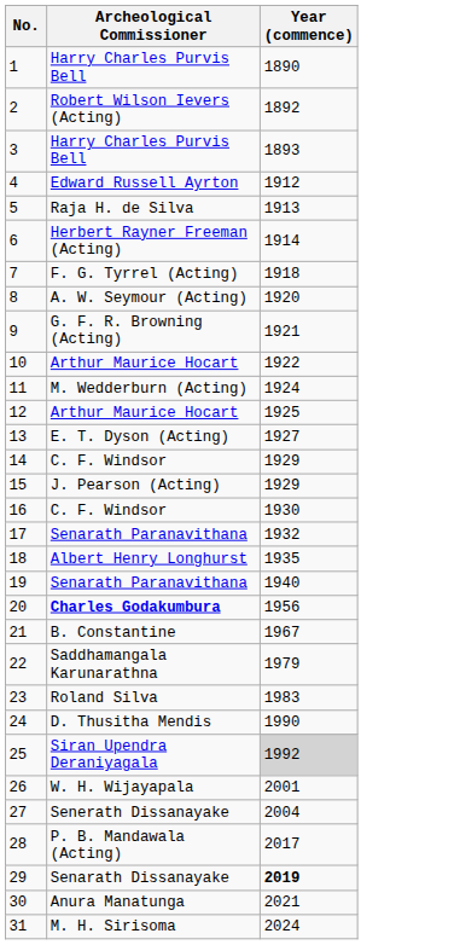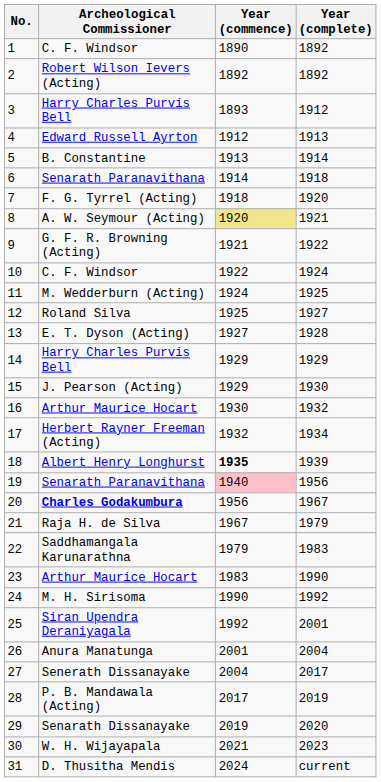 <table class="sortable wikitable">
 <tr>
 <th width="30">No.</th>
 <th width="180">Archeological Commissioner</th>
 <th width="50">Year (commence)</th>
+<th width="50">Year (complete)</th>
 </tr>
 <tr>
 <td>1</td>
-<td><a href='#'>Harry Charles Purvis Bell</a></td>
+<td>C. F. Windsor</td>
 <td>1890</td>
+<td>1892</td>
 </tr>
 <tr>
 <td>2</td>
 <td><a href='#'>Robert Wilson Ievers</a> (Acting)</td>
+<td>1892</td>
 <td>1892</td>
 </tr>
 <tr>
 <td>3</td>
 <td><a href='#'>Harry Charles Purvis Bell</a></td>
 <td>1893</td>
+<td>1912</td>
 </tr>
 <tr>
 <td>4</td>
 <td><a href='#'>Edward Russell Ayrton</a></td>
 <td>1912</td>
+<td>1913</td>
 </tr>
 <tr>
 <td>5</td>
-<td>Raja H. de Silva</td>
+<td>B. Constantine</td>
 <td>1913</td>
+<td>1914</td>
 </tr>
 <tr>
 <td>6</td>
-<td><a href='#'>Herbert Rayner Freeman</a> (Acting)</td>
+<td><a href='#'>Senarath Paranavithana</a></td>
 <td>1914</td>
+<td>1918</td>
 </tr>
 <tr>
 <td>7</td>
 <td>F. G. Tyrrel (Acting)</td>
 <td>1918</td>
+<td>1920</td>
 </tr>
 <tr>
 <td>8</td>
 <td>A. W. Seymour (Acting)</td>
-<td>1920</td>
+<td style="background: khaki;">1920</td>
+<td>1921</td>
 </tr>
 <tr>
 <td>9</td>
 <td>G. F. R. Browning (Acting)</td>
 <td>1921</td>
+<td>1922</td>
 </tr>
 <tr>
 <td>10</td>
-<td><a href='#'>Arthur Maurice Hocart</a></td>
+<td>C. F. Windsor</td>
 <td>1922</td>
+<td>1924</td>
 </tr>
 <tr>
 <td>11</td>
 <td>M. Wedderburn (Acting)</td>
 <td>1924</td>
+<td>1925</td>
 </tr>
 <tr>
 <td>12</td>
-<td><a href='#'>Arthur Maurice Hocart</a></td>
+<td>Roland Silva</td>
 <td>1925</td>
+<td>1927</td>
 </tr>
 <tr>
 <td>13</td>
 <td>E. T. Dyson (Acting)</td>
 <td>1927</td>
+<td>1928</td>
 </tr>
 <tr>
 <td>14</td>
-<td>C. F. Windsor</td>
+<td><a href='#'>Harry Charles Purvis Bell</a></td>
+<td>1929</td>
 <td>1929</td>
 </tr>
 <tr>
 <td>15</td>
 <td>J. Pearson (Acting)</td>
 <td>1929</td>
+<td>1930</td>
 </tr>
 <tr>
 <td>16</td>
-<td>C. F. Windsor</td>
+<td><a href='#'>Arthur Maurice Hocart</a></td>
 <td>1930</td>
+<td>1932</td>
 </tr>
 <tr>
 <td>17</td>
-<td><a href='#'>Senarath Paranavithana</a></td>
+<td><a href='#'>Herbert Rayner Freeman</a> (Acting)</td>
 <td>1932</td>
+<td>1934</td>
 </tr>
 <tr>
 <td>18</td>
 <td><a href='#'>Albert Henry Longhurst</a></td>
-<td>1935</td>
+<td><strong>1935</strong></td>
+<td>1939</td>
 </tr>
 <tr>
 <td>19</td>
 <td><a href='#'>Senarath Paranavithana</a></td>
-<td>1940</td>
+<td style="background: pink;">1940</td>
+<td>1956</td>
 </tr>
 <tr>
 <td>20</td>
 <td><strong><a href='#'>Charles Godakumbura</a></strong></td>
 <td>1956</td>
+<td>1967</td>
 </tr>
 <tr>
 <td>21</td>
-<td>B. Constantine</td>
+<td>Raja H. de Silva</td>
 <td>1967</td>
+<td>1979</td>
 </tr>
 <tr>
 <td>22</td>
 <td>Saddhamangala Karunarathna</td>
 <td>1979</td>
+<td>1983</td>
 </tr>
 <tr>
 <td>23</td>
-<td>Roland Silva</td>
+<td><a href='#'>Arthur Maurice Hocart</a></td>
 <td>1983</td>
+<td>1990</td>
 </tr>
 <tr>
 <td>24</td>
-<td>D. Thusitha Mendis</td>
+<td>M. H. Sirisoma</td>
 <td>1990</td>
+<td>1992</td>
 </tr>
 <tr>
 <td>25</td>
 <td><a href='#'>Siran Upendra Deraniyagala</a></td>
-<td style="background: lightgrey;">1992</td>
+<td>1992</td>
+<td>2001</td>
 </tr>
 <tr>
 <td>26</td>
-<td>W. H. Wijayapala</td>
+<td>Anura Manatunga</td>
 <td>2001</td>
+<td>2004</td>
 </tr>
 <tr>
 <td>27</td>
 <td>Senerath Dissanayake</td>
 <td>2004</td>
+<td>2017</td>
 </tr>
 <tr>
 <td>28</td>
 <td>P. B. Mandawala (Acting)</td>
 <td>2017</td>
+<td>2019</td>
 </tr>
 <tr>
 <td>29</td>
 <td>Senarath Dissanayake</td>
-<td><strong>2019</strong></td>
+<td>2019</td>
+<td>2020</td>
 </tr>
 <tr>
 <td>30</td>
-<td>Anura Manatunga</td>
+<td>W. H. Wijayapala</td>
 <td>2021</td>
+<td>2023</td>
 </tr>
 <tr>
 <td>31</td>
-<td>M. H. Sirisoma</td>
+<td>D. Thusitha Mendis</td>
 <td>2024</td>
+<td>current</td>
 </tr>
 </table>
